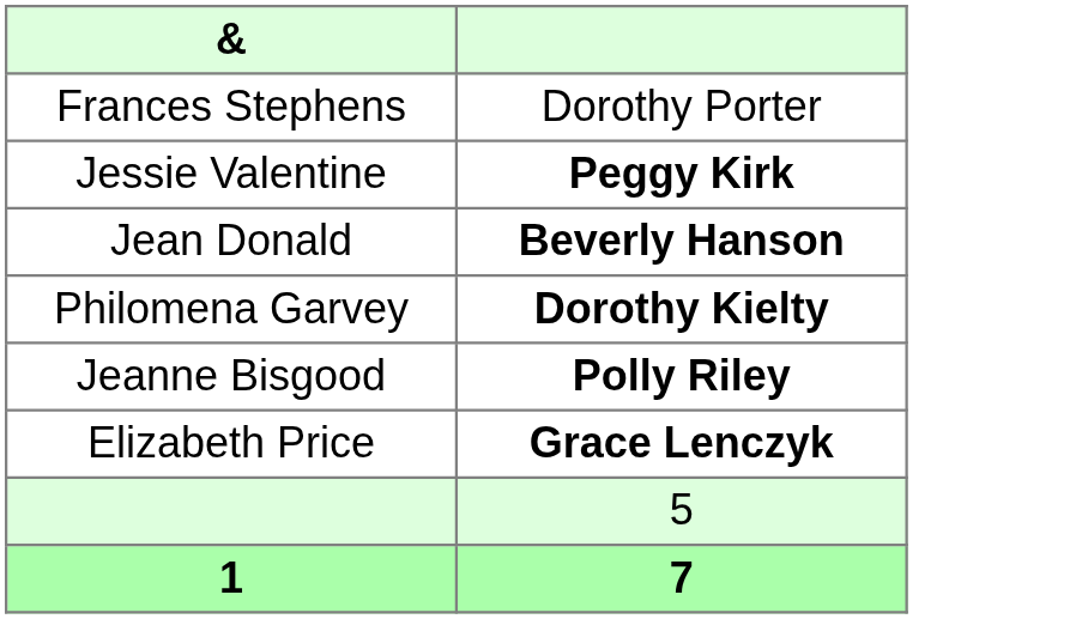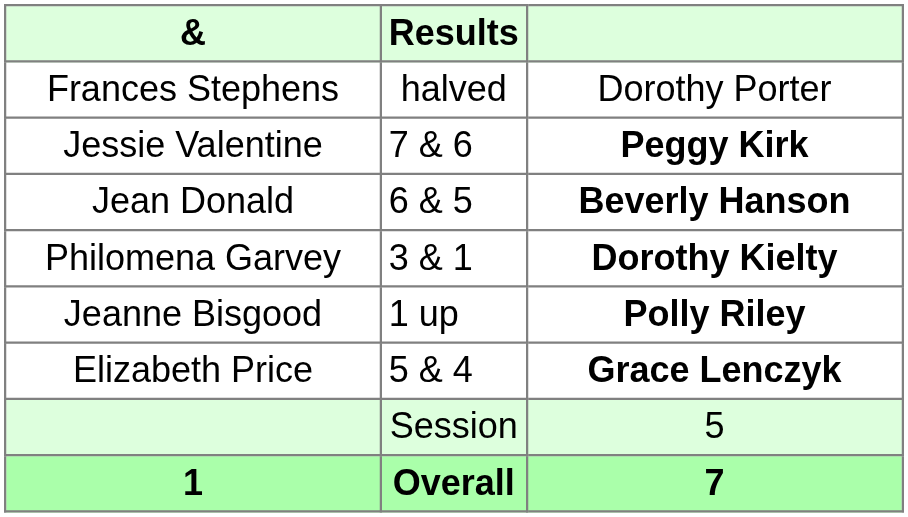 <table border="1" cellpadding="3" style="border-collapse: collapse; text-align:center;">
 <tr style="background:#ddffdd;">
 <th width=160> & </th>
+<th>Results</th>
 <th width=160></th>
 </tr>
 <tr>
 <td>Frances Stephens</td>
+<td>halved</td>
 <td>Dorothy Porter</td>
 </tr>
 <tr>
 <td>Jessie Valentine</td>
+<td align=left> 7 & 6</td>
 <td><strong>Peggy Kirk</strong></td>
 </tr>
 <tr>
 <td>Jean Donald</td>
+<td align=left> 6 & 5</td>
 <td><strong>Beverly Hanson</strong></td>
 </tr>
 <tr>
 <td>Philomena Garvey</td>
+<td align=left> 3 & 1</td>
 <td><strong>Dorothy Kielty</strong></td>
 </tr>
 <tr>
 <td>Jeanne Bisgood</td>
+<td align=left> 1 up</td>
 <td><strong>Polly Riley</strong></td>
 </tr>
 <tr>
 <td>Elizabeth Price</td>
+<td align=left> 5 & 4</td>
 <td><strong>Grace Lenczyk</strong></td>
 </tr>
 <tr style="background:#ddffdd;">
 <td></td>
+<td>Session</td>
 <td>5</td>
 </tr>
 <tr style="background:#aaffaa;">
 <th>1</th>
+<th>Overall</th>
 <th>7</th>
 </tr>
 </table>
